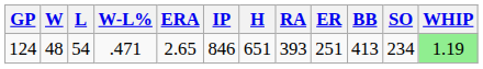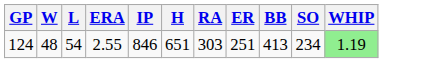 <table class="wikitable">
 <tr>
 <th><a href='#'>GP</a></th>
 <th><a href='#'>W</a></th>
 <th><a href='#'>L</a></th>
-<th><a href='#'>W-L%</a></th>
 <th><a href='#'>ERA</a></th>
 <th><a href='#'>IP</a></th>
 <th><a href='#'>H</a></th>
 <th><a href='#'>RA</a></th>
 <th><a href='#'>ER</a></th>
 <th><a href='#'>BB</a></th>
 <th><a href='#'>SO</a></th>
 <th><a href='#'>WHIP</a></th>
 </tr>
 <tr align=center>
 <td>124</td>
 <td>48</td>
 <td>54</td>
-<td>.471</td>
-<td>2.65</td>
+<td>2.55</td>
 <td>846</td>
 <td>651</td>
-<td>393</td>
+<td>303</td>
 <td>251</td>
 <td>413</td>
 <td>234</td>
 <td style="background: lightgreen;">1.19</td>
 </tr>
 </table>
